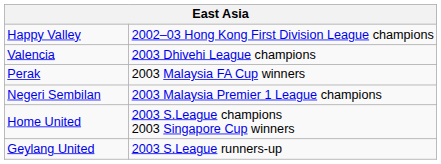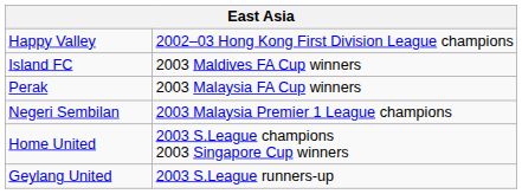 <table class="wikitable">
 <tr>
 <th colspan="2">East Asia</th>
 </tr>
 <tr>
 <td valign="top" width="150px"> <a href='#'>Happy Valley</a></td>
 <td><a href='#'>2002–03 Hong Kong First Division League</a> champions</td>
 </tr>
 <tr>
-<td> <a href='#'>Valencia</a></td>
-<td><a href='#'>2003 Dhivehi League</a> champions</td>
+<td> <a href='#'>Island FC</a></td>
+<td>2003 <a href='#'>Maldives FA Cup</a> winners</td>
 </tr>
 <tr>
 <td> <a href='#'>Perak</a></td>
 <td>2003 <a href='#'>Malaysia FA Cup</a> winners</td>
 </tr>
 <tr>
 <td> <a href='#'>Negeri Sembilan</a></td>
 <td><a href='#'>2003 Malaysia Premier 1 League</a> champions</td>
 </tr>
 <tr>
 <td> <a href='#'>Home United</a></td>
 <td><a href='#'>2003 S.League</a> champions<br>2003 <a href='#'>Singapore Cup</a> winners</td>
 </tr>
 <tr>
 <td> <a href='#'>Geylang United</a></td>
 <td><a href='#'>2003 S.League</a> runners-up</td>
 </tr>
 </table>
